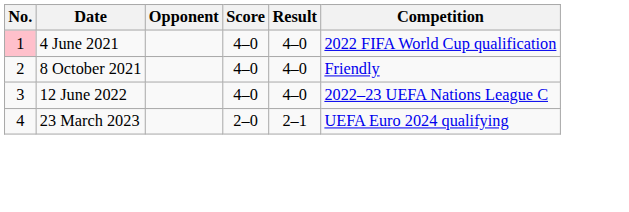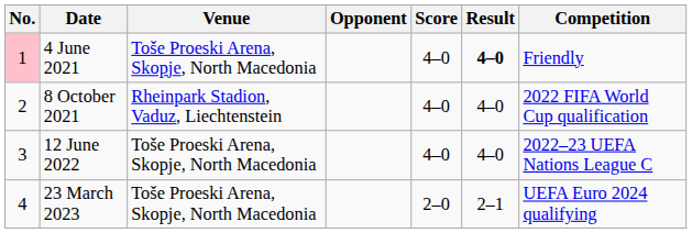 <table class="wikitable">
 <tr>
 <th>No.</th>
 <th>Date</th>
+<th>Venue</th>
 <th>Opponent</th>
 <th>Score</th>
 <th>Result</th>
 <th>Competition</th>
 </tr>
 <tr>
 <td align=center style="background: pink;">1</td>
 <td>4 June 2021</td>
+<td><a href='#'>Toše Proeski Arena</a>, <a href='#'>Skopje</a>, North Macedonia</td>
+<td></td>
+<td align=center>4–0</td>
+<td align=center><strong>4–0</strong></td>
+<td><a href='#'>Friendly</a></td>
+</tr>
+<tr>
+<td align=center>2</td>
+<td>8 October 2021</td>
+<td><a href='#'>Rheinpark Stadion</a>, <a href='#'>Vaduz</a>, Liechtenstein</td>
 <td></td>
 <td align=center>4–0</td>
 <td align=center>4–0</td>
 <td><a href='#'>2022 FIFA World Cup qualification</a></td>
 </tr>
 <tr>
-<td align=center>2</td>
-<td>8 October 2021</td>
-<td></td>
-<td align=center>4–0</td>
-<td align=center>4–0</td>
-<td><a href='#'>Friendly</a></td>
-</tr>
-<tr>
 <td align=center>3</td>
 <td>12 June 2022</td>
+<td>Toše Proeski Arena, Skopje, North Macedonia</td>
 <td></td>
 <td align=center>4–0</td>
 <td align=center>4–0</td>
 <td><a href='#'>2022–23 UEFA Nations League C</a></td>
 </tr>
 <tr>
 <td align=center>4</td>
 <td>23 March 2023</td>
+<td>Toše Proeski Arena, Skopje, North Macedonia</td>
 <td></td>
 <td align=center>2–0</td>
 <td align=center>2–1</td>
 <td><a href='#'>UEFA Euro 2024 qualifying</a></td>
 </tr>
 </table>
